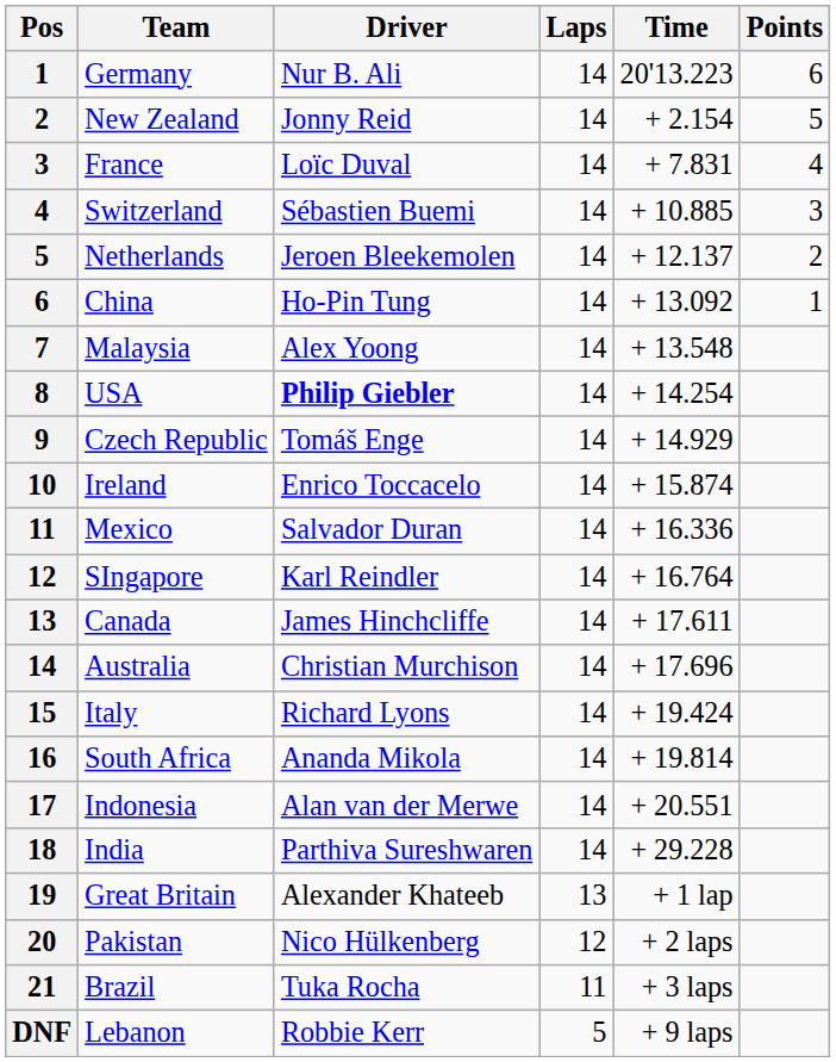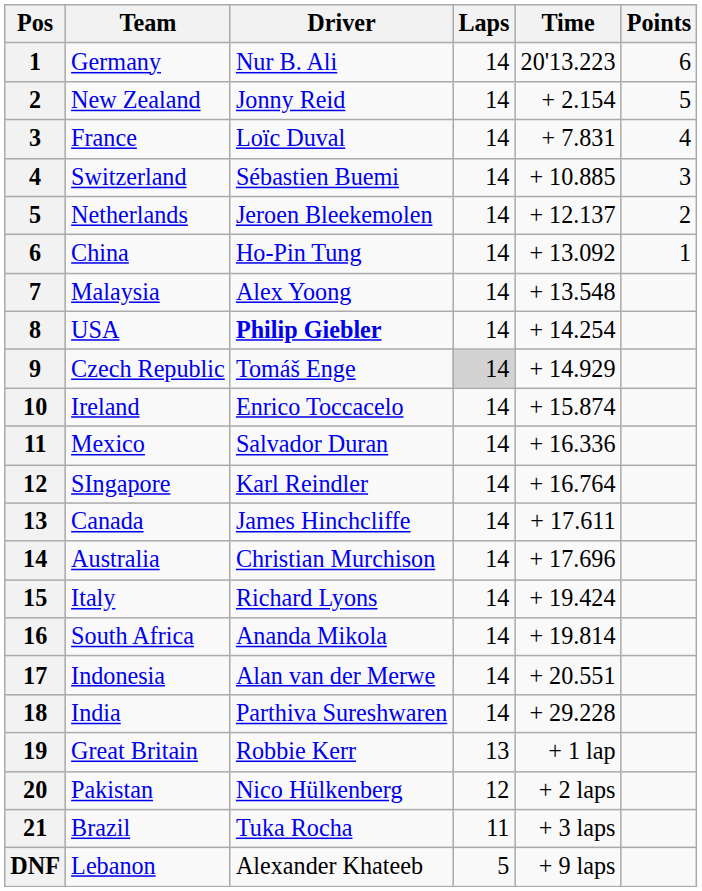 <table class="wikitable">
 <tr>
 <th>Pos</th>
 <th>Team</th>
 <th>Driver</th>
 <th>Laps</th>
 <th>Time</th>
 <th>Points</th>
 </tr>
 <tr>
 <th>1</th>
 <td> <a href='#'>Germany</a></td>
 <td><a href='#'>Nur B. Ali</a></td>
 <td align="right">14</td>
 <td align="right">20'13.223</td>
 <td align="right">6</td>
 </tr>
 <tr>
 <th>2</th>
 <td> <a href='#'>New Zealand</a></td>
 <td><a href='#'>Jonny Reid</a></td>
 <td align="right">14</td>
 <td align="right">+ 2.154</td>
 <td align="right">5</td>
 </tr>
 <tr>
 <th>3</th>
 <td> <a href='#'>France</a></td>
 <td><a href='#'>Loïc Duval</a></td>
 <td align="right">14</td>
 <td align="right">+ 7.831</td>
 <td align="right">4</td>
 </tr>
 <tr>
 <th>4</th>
 <td> <a href='#'>Switzerland</a></td>
 <td><a href='#'>Sébastien Buemi</a></td>
 <td align="right">14</td>
 <td align="right">+ 10.885</td>
 <td align="right">3</td>
 </tr>
 <tr>
 <th>5</th>
 <td> <a href='#'>Netherlands</a></td>
 <td><a href='#'>Jeroen Bleekemolen</a></td>
 <td align="right">14</td>
 <td align="right">+ 12.137</td>
 <td align="right">2</td>
 </tr>
 <tr>
 <th>6</th>
 <td> <a href='#'>China</a></td>
 <td><a href='#'>Ho-Pin Tung</a></td>
 <td align="right">14</td>
 <td align="right">+ 13.092</td>
 <td align="right">1</td>
 </tr>
 <tr>
 <th>7</th>
 <td> <a href='#'>Malaysia</a></td>
 <td><a href='#'>Alex Yoong</a></td>
 <td align="right">14</td>
 <td align="right">+ 13.548</td>
 <td align="right"></td>
 </tr>
 <tr>
 <th>8</th>
 <td> <a href='#'>USA</a></td>
 <td><strong><a href='#'>Philip Giebler</a></strong></td>
 <td align="right">14</td>
 <td align="right">+ 14.254</td>
 <td align="right"></td>
 </tr>
 <tr>
 <th>9</th>
 <td> <a href='#'>Czech Republic</a></td>
 <td><a href='#'>Tomáš Enge</a></td>
-<td align="right">14</td>
+<td align="right" style="background: lightgrey;">14</td>
 <td align="right">+ 14.929</td>
 <td align="right"></td>
 </tr>
 <tr>
 <th>10</th>
 <td> <a href='#'>Ireland</a></td>
 <td><a href='#'>Enrico Toccacelo</a></td>
 <td align="right">14</td>
 <td align="right">+ 15.874</td>
 <td align="right"></td>
 </tr>
 <tr>
 <th>11</th>
 <td> <a href='#'>Mexico</a></td>
 <td><a href='#'>Salvador Duran</a></td>
 <td align="right">14</td>
 <td align="right">+ 16.336</td>
 <td align="right"></td>
 </tr>
 <tr>
 <th>12</th>
 <td> <a href='#'>SIngapore</a></td>
 <td><a href='#'>Karl Reindler</a></td>
 <td align="right">14</td>
 <td align="right">+ 16.764</td>
 <td align="right"></td>
 </tr>
 <tr>
 <th>13</th>
 <td> <a href='#'>Canada</a></td>
 <td><a href='#'>James Hinchcliffe</a></td>
 <td align="right">14</td>
 <td align="right">+ 17.611</td>
 <td align="right"></td>
 </tr>
 <tr>
 <th>14</th>
 <td> <a href='#'>Australia</a></td>
 <td><a href='#'>Christian Murchison</a></td>
 <td align="right">14</td>
 <td align="right">+ 17.696</td>
 <td align="right"></td>
 </tr>
 <tr>
 <th>15</th>
 <td> <a href='#'>Italy</a></td>
 <td><a href='#'>Richard Lyons</a></td>
 <td align="right">14</td>
 <td align="right">+ 19.424</td>
 <td align="right"></td>
 </tr>
 <tr>
 <th>16</th>
 <td> <a href='#'>South Africa</a></td>
 <td><a href='#'>Ananda Mikola</a></td>
 <td align="right">14</td>
 <td align="right">+ 19.814</td>
 <td align="right"></td>
 </tr>
 <tr>
 <th>17</th>
 <td> <a href='#'>Indonesia</a></td>
 <td><a href='#'>Alan van der Merwe</a></td>
 <td align="right">14</td>
 <td align="right">+ 20.551</td>
 <td align="right"></td>
 </tr>
 <tr>
 <th>18</th>
 <td> <a href='#'>India</a></td>
 <td><a href='#'>Parthiva Sureshwaren</a></td>
 <td align="right">14</td>
 <td align="right">+ 29.228</td>
 <td align="right"></td>
 </tr>
 <tr>
 <th>19</th>
 <td> <a href='#'>Great Britain</a></td>
-<td>Alexander Khateeb</td>
+<td><a href='#'>Robbie Kerr</a></td>
 <td align="right">13</td>
 <td align="right">+ 1 lap</td>
 <td align="right"></td>
 </tr>
 <tr>
 <th>20</th>
 <td> <a href='#'>Pakistan</a></td>
 <td><a href='#'>Nico Hülkenberg</a></td>
 <td align="right">12</td>
 <td align="right">+ 2 laps</td>
 <td align="right"></td>
 </tr>
 <tr>
 <th>21</th>
 <td> <a href='#'>Brazil</a></td>
 <td><a href='#'>Tuka Rocha</a></td>
 <td align="right">11</td>
 <td align="right">+ 3 laps</td>
 <td align="right"></td>
 </tr>
 <tr>
 <th>DNF</th>
 <td> <a href='#'>Lebanon</a></td>
-<td><a href='#'>Robbie Kerr</a></td>
+<td>Alexander Khateeb</td>
 <td align="right">5</td>
 <td align="right">+ 9 laps</td>
 <td align="right"></td>
 </tr>
 </table>
